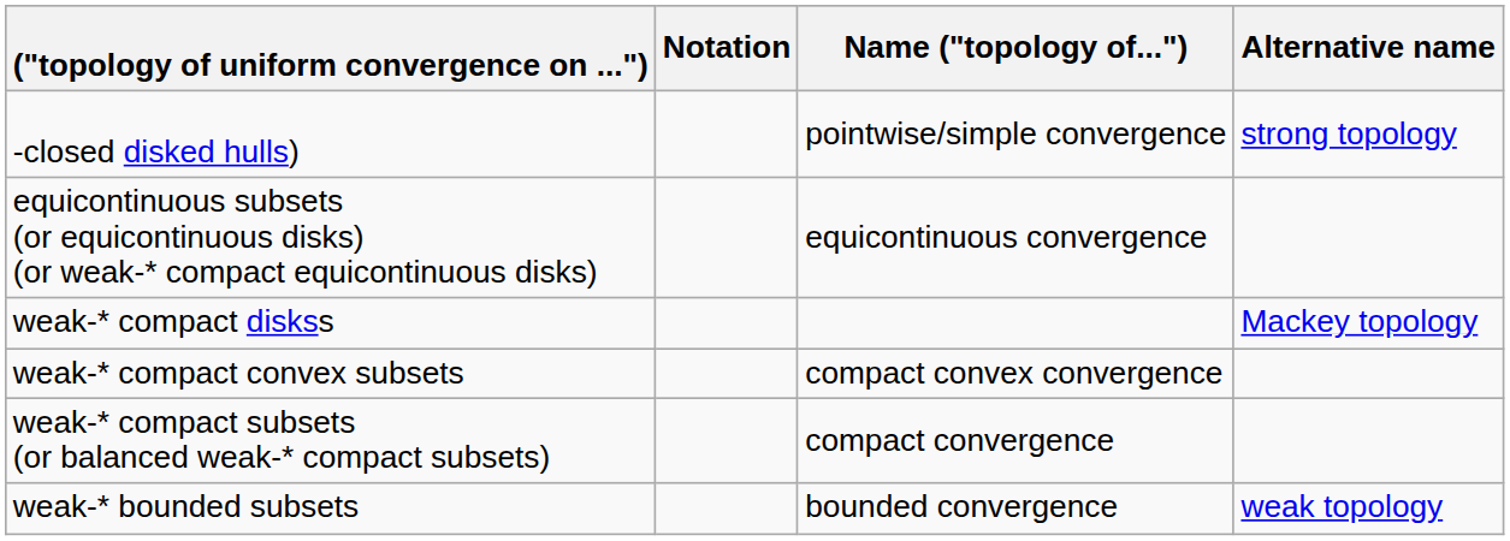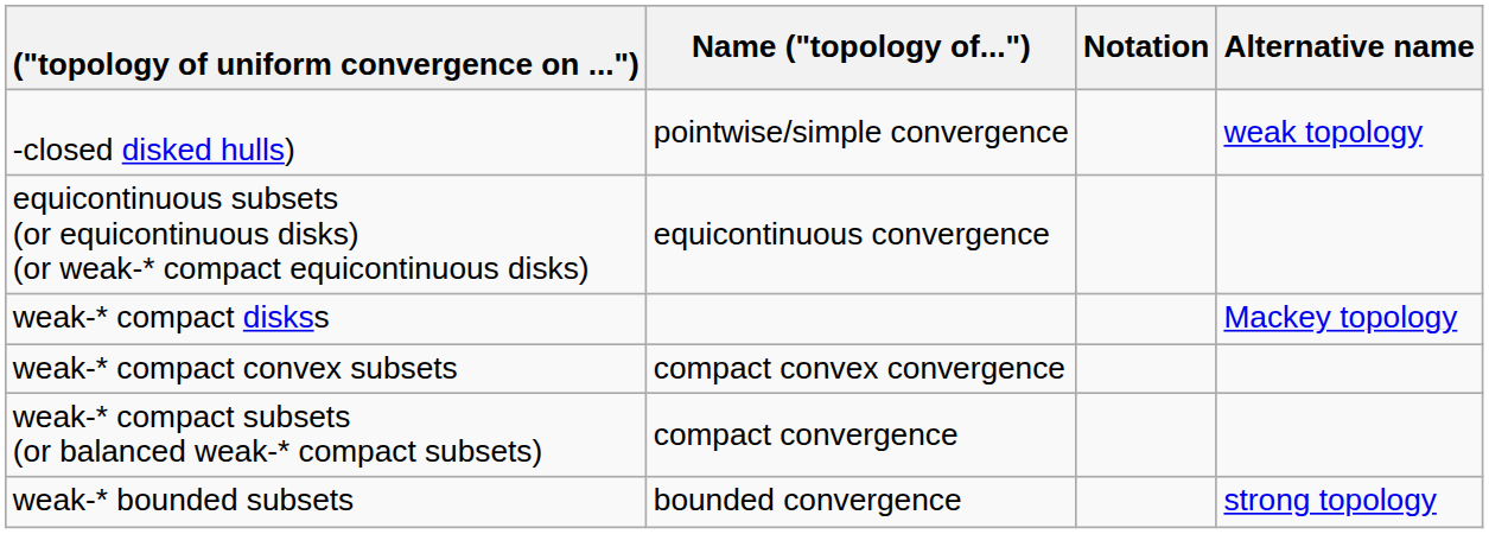 <table class="wikitable">
 <tr>
 <th><br>("topology of uniform convergence on ...")</th>
+<th>Name ("topology of...")</th>
 <th>Notation</th>
-<th>Name ("topology of...")</th>
 <th>Alternative name</th>
 </tr>
 <tr>
 <td><br>-closed <a href='#'>disked hulls</a>)</td>
+<td>pointwise/simple convergence</td>
 <td><br></td>
-<td>pointwise/simple convergence</td>
-<td><a href='#'>strong topology</a></td>
+<td><a href='#'>weak topology</a></td>
 </tr>
 <tr>
 <td>equicontinuous subsets<br>(or equicontinuous disks)<br>(or weak-* compact equicontinuous disks)</td>
+<td>equicontinuous convergence</td>
 <td></td>
-<td>equicontinuous convergence</td>
 <td></td>
 </tr>
 <tr>
 <td>weak-* compact <a href='#'>disks</a>s</td>
 <td></td>
 <td></td>
 <td><a href='#'>Mackey topology</a></td>
 </tr>
 <tr>
 <td>weak-* compact convex subsets</td>
+<td>compact convex convergence</td>
 <td></td>
-<td>compact convex convergence</td>
 <td></td>
 </tr>
 <tr>
 <td>weak-* compact subsets<br>(or balanced weak-* compact subsets)</td>
+<td>compact convergence</td>
 <td></td>
-<td>compact convergence</td>
 <td></td>
 </tr>
 <tr>
 <td>weak-* bounded subsets</td>
+<td>bounded convergence</td>
 <td><br></td>
-<td>bounded convergence</td>
-<td><a href='#'>weak topology</a></td>
+<td><a href='#'>strong topology</a></td>
 </tr>
 </table>
